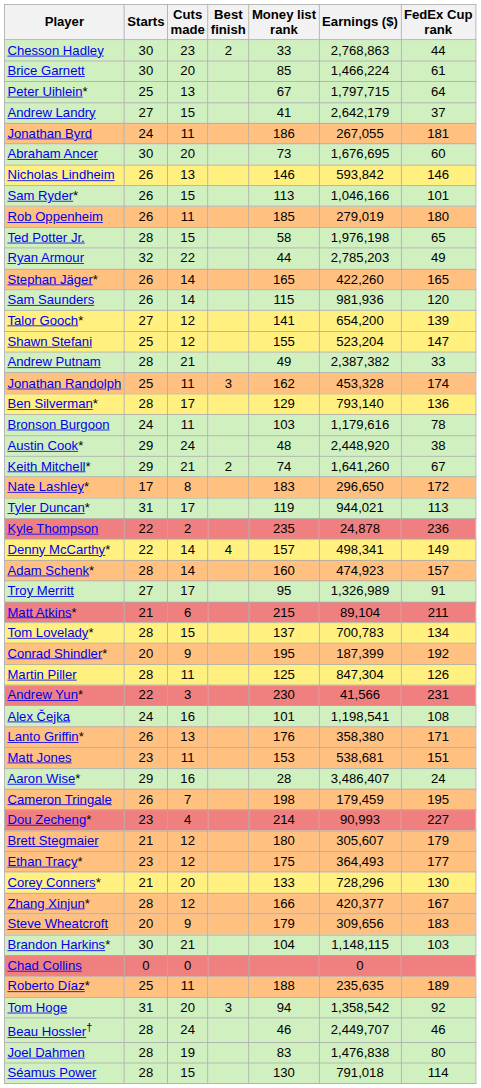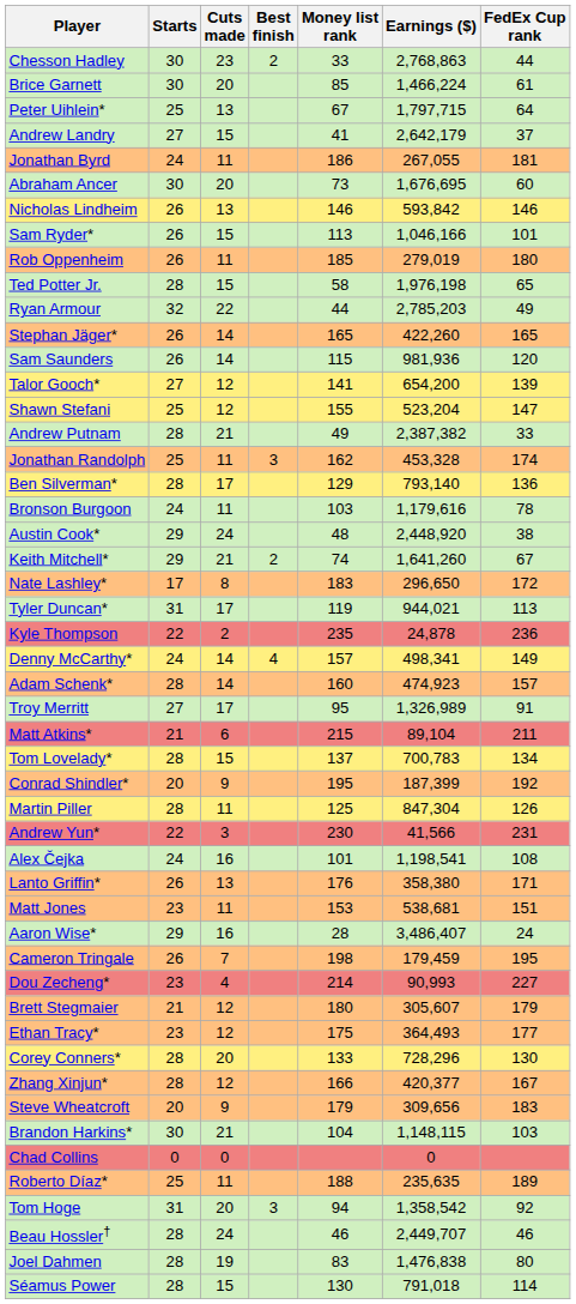 <table class="wikitable sortable" style="text-align:center">
 <tr>
 <th>Player</th>
 <th>Starts</th>
 <th>Cuts<br>made</th>
 <th data-sort-type=number>Best<br>finish</th>
 <th>Money list<br>rank</th>
 <th>Earnings ($)</th>
 <th>FedEx Cup<br>rank</th>
 </tr>
 <tr style="background:#D0F0C0;">
 <td align=left> <a href='#'>Chesson Hadley</a></td>
 <td>30</td>
 <td>23</td>
 <td>2</td>
 <td>33</td>
 <td>2,768,863</td>
 <td>44</td>
 </tr>
 <tr style="background:#D0F0C0;">
 <td align=left> <a href='#'>Brice Garnett</a></td>
 <td>30</td>
 <td>20</td>
 <td></td>
 <td>85</td>
 <td>1,466,224</td>
 <td>61</td>
 </tr>
 <tr style="background:#D0F0C0;">
 <td align=left> <a href='#'>Peter Uihlein</a>*</td>
 <td>25</td>
 <td>13</td>
 <td></td>
 <td>67</td>
 <td>1,797,715</td>
 <td>64</td>
 </tr>
 <tr style="background:#D0F0C0;">
 <td align=left> <a href='#'>Andrew Landry</a></td>
 <td>27</td>
 <td>15</td>
 <td></td>
 <td>41</td>
 <td>2,642,179</td>
 <td>37</td>
 </tr>
 <tr style="background:#FFC080;">
 <td align=left> <a href='#'>Jonathan Byrd</a></td>
 <td>24</td>
 <td>11</td>
 <td></td>
 <td>186</td>
 <td>267,055</td>
 <td>181</td>
 </tr>
 <tr style="background:#D0F0C0;">
 <td align=left> <a href='#'>Abraham Ancer</a></td>
 <td>30</td>
 <td>20</td>
 <td></td>
 <td>73</td>
 <td>1,676,695</td>
 <td>60</td>
 </tr>
 <tr style="background:#FFF080;">
 <td align=left> <a href='#'>Nicholas Lindheim</a></td>
 <td>26</td>
 <td>13</td>
 <td></td>
 <td>146</td>
 <td>593,842</td>
 <td>146</td>
 </tr>
 <tr style="background:#D0F0C0;">
 <td align=left> <a href='#'>Sam Ryder</a>*</td>
 <td>26</td>
 <td>15</td>
 <td></td>
 <td>113</td>
 <td>1,046,166</td>
 <td>101</td>
 </tr>
 <tr style="background:#FFC080;">
 <td align=left> <a href='#'>Rob Oppenheim</a></td>
 <td>26</td>
 <td>11</td>
 <td></td>
 <td>185</td>
 <td>279,019</td>
 <td>180</td>
 </tr>
 <tr style="background:#D0F0C0;">
 <td align=left> <a href='#'>Ted Potter Jr.</a></td>
 <td>28</td>
 <td>15</td>
 <td></td>
 <td>58</td>
 <td>1,976,198</td>
 <td>65</td>
 </tr>
 <tr style="background:#D0F0C0;">
 <td align=left> <a href='#'>Ryan Armour</a></td>
 <td>32</td>
 <td>22</td>
 <td></td>
 <td>44</td>
 <td>2,785,203</td>
 <td>49</td>
 </tr>
 <tr style="background:#FFC080;">
 <td align=left> <a href='#'>Stephan Jäger</a>*</td>
 <td>26</td>
 <td>14</td>
 <td></td>
 <td>165</td>
 <td>422,260</td>
 <td>165</td>
 </tr>
 <tr style="background:#D0F0C0;">
 <td align=left> <a href='#'>Sam Saunders</a></td>
 <td>26</td>
 <td>14</td>
 <td></td>
 <td>115</td>
 <td>981,936</td>
 <td>120</td>
 </tr>
 <tr style="background:#FFF080;">
 <td align=left> <a href='#'>Talor Gooch</a>*</td>
 <td>27</td>
 <td>12</td>
 <td></td>
 <td>141</td>
 <td>654,200</td>
 <td>139</td>
 </tr>
 <tr style="background:#FFF080;">
 <td align=left> <a href='#'>Shawn Stefani</a></td>
 <td>25</td>
 <td>12</td>
 <td></td>
 <td>155</td>
 <td>523,204</td>
 <td>147</td>
 </tr>
 <tr style="background:#D0F0C0;">
 <td align=left> <a href='#'>Andrew Putnam</a></td>
 <td>28</td>
 <td>21</td>
 <td></td>
 <td>49</td>
 <td>2,387,382</td>
 <td>33</td>
 </tr>
 <tr style="background:#FFC080;">
 <td align=left> <a href='#'>Jonathan Randolph</a></td>
 <td>25</td>
 <td>11</td>
 <td>3</td>
 <td>162</td>
 <td>453,328</td>
 <td>174</td>
 </tr>
 <tr style="background:#FFF080;">
 <td align=left> <a href='#'>Ben Silverman</a>*</td>
 <td>28</td>
 <td>17</td>
 <td></td>
 <td>129</td>
 <td>793,140</td>
 <td>136</td>
 </tr>
 <tr style="background:#D0F0C0;">
 <td align=left> <a href='#'>Bronson Burgoon</a></td>
 <td>24</td>
 <td>11</td>
 <td></td>
 <td>103</td>
 <td>1,179,616</td>
 <td>78</td>
 </tr>
 <tr style="background:#D0F0C0;">
 <td align=left> <a href='#'>Austin Cook</a>*</td>
 <td>29</td>
 <td>24</td>
 <td></td>
 <td>48</td>
 <td>2,448,920</td>
 <td>38</td>
 </tr>
 <tr style="background:#D0F0C0;">
 <td align=left> <a href='#'>Keith Mitchell</a>*</td>
 <td>29</td>
 <td>21</td>
 <td>2</td>
 <td>74</td>
 <td>1,641,260</td>
 <td>67</td>
 </tr>
 <tr style="background:#FFC080;">
 <td align=left> <a href='#'>Nate Lashley</a>*</td>
 <td>17</td>
 <td>8</td>
 <td></td>
 <td>183</td>
 <td>296,650</td>
 <td>172</td>
 </tr>
 <tr style="background:#D0F0C0;">
 <td align=left> <a href='#'>Tyler Duncan</a>*</td>
 <td>31</td>
 <td>17</td>
 <td></td>
 <td>119</td>
 <td>944,021</td>
 <td>113</td>
 </tr>
 <tr style="background:#F08080;">
 <td align=left> <a href='#'>Kyle Thompson</a></td>
 <td>22</td>
 <td>2</td>
 <td></td>
 <td>235</td>
 <td>24,878</td>
 <td>236</td>
 </tr>
 <tr style="background:#FFF080;">
 <td align=left> <a href='#'>Denny McCarthy</a>*</td>
-<td>22</td>
+<td>24</td>
 <td>14</td>
 <td>4</td>
 <td>157</td>
 <td>498,341</td>
 <td>149</td>
 </tr>
 <tr style="background:#FFC080;">
 <td align=left> <a href='#'>Adam Schenk</a>*</td>
 <td>28</td>
 <td>14</td>
 <td></td>
 <td>160</td>
 <td>474,923</td>
 <td>157</td>
 </tr>
 <tr style="background:#D0F0C0;">
 <td align=left> <a href='#'>Troy Merritt</a></td>
 <td>27</td>
 <td>17</td>
 <td></td>
 <td>95</td>
 <td>1,326,989</td>
 <td>91</td>
 </tr>
 <tr style="background:#F08080;">
 <td align=left> <a href='#'>Matt Atkins</a>*</td>
 <td>21</td>
 <td>6</td>
 <td></td>
 <td>215</td>
 <td>89,104</td>
 <td>211</td>
 </tr>
 <tr style="background:#FFF080;">
 <td align=left> <a href='#'>Tom Lovelady</a>*</td>
 <td>28</td>
 <td>15</td>
 <td></td>
 <td>137</td>
 <td>700,783</td>
 <td>134</td>
 </tr>
 <tr style="background:#FFC080;">
 <td align=left> <a href='#'>Conrad Shindler</a>*</td>
 <td>20</td>
 <td>9</td>
 <td></td>
 <td>195</td>
 <td>187,399</td>
 <td>192</td>
 </tr>
 <tr style="background:#FFF080;">
 <td align=left> <a href='#'>Martin Piller</a></td>
 <td>28</td>
 <td>11</td>
 <td></td>
 <td>125</td>
 <td>847,304</td>
 <td>126</td>
 </tr>
 <tr style="background:#F08080;">
 <td align=left> <a href='#'>Andrew Yun</a>*</td>
 <td>22</td>
 <td>3</td>
 <td></td>
 <td>230</td>
 <td>41,566</td>
 <td>231</td>
 </tr>
 <tr style="background:#D0F0C0;">
 <td align=left> <a href='#'>Alex Čejka</a></td>
 <td>24</td>
 <td>16</td>
 <td></td>
 <td>101</td>
 <td>1,198,541</td>
 <td>108</td>
 </tr>
 <tr style="background:#FFC080;">
 <td align=left> <a href='#'>Lanto Griffin</a>*</td>
 <td>26</td>
 <td>13</td>
 <td></td>
 <td>176</td>
 <td>358,380</td>
 <td>171</td>
 </tr>
 <tr style="background:#FFC080;">
 <td align=left> <a href='#'>Matt Jones</a></td>
 <td>23</td>
 <td>11</td>
 <td></td>
 <td>153</td>
 <td>538,681</td>
 <td>151</td>
 </tr>
 <tr style="background:#D0F0C0;">
 <td align=left> <a href='#'>Aaron Wise</a>*</td>
 <td>29</td>
 <td>16</td>
 <td></td>
 <td>28</td>
 <td>3,486,407</td>
 <td>24</td>
 </tr>
 <tr style="background:#FFC080;">
 <td align=left> <a href='#'>Cameron Tringale</a></td>
 <td>26</td>
 <td>7</td>
 <td></td>
 <td>198</td>
 <td>179,459</td>
 <td>195</td>
 </tr>
 <tr style="background:#F08080;">
 <td align=left> <a href='#'>Dou Zecheng</a>*</td>
 <td>23</td>
 <td>4</td>
 <td></td>
 <td>214</td>
 <td>90,993</td>
 <td>227</td>
 </tr>
 <tr style="background:#FFC080;">
 <td align=left> <a href='#'>Brett Stegmaier</a></td>
 <td>21</td>
 <td>12</td>
 <td></td>
 <td>180</td>
 <td>305,607</td>
 <td>179</td>
 </tr>
 <tr style="background:#FFC080;">
 <td align=left> <a href='#'>Ethan Tracy</a>*</td>
 <td>23</td>
 <td>12</td>
 <td></td>
 <td>175</td>
 <td>364,493</td>
 <td>177</td>
 </tr>
 <tr style="background:#FFF080;">
 <td align=left> <a href='#'>Corey Conners</a>*</td>
-<td>21</td>
+<td>28</td>
 <td>20</td>
 <td></td>
 <td>133</td>
 <td>728,296</td>
 <td>130</td>
 </tr>
 <tr style="background:#FFC080;">
 <td align=left> <a href='#'>Zhang Xinjun</a>*</td>
 <td>28</td>
 <td>12</td>
 <td></td>
 <td>166</td>
 <td>420,377</td>
 <td>167</td>
 </tr>
 <tr style="background:#FFC080;">
 <td align=left> <a href='#'>Steve Wheatcroft</a></td>
 <td>20</td>
 <td>9</td>
 <td></td>
 <td>179</td>
 <td>309,656</td>
 <td>183</td>
 </tr>
 <tr style="background:#D0F0C0;">
 <td align=left> <a href='#'>Brandon Harkins</a>*</td>
 <td>30</td>
 <td>21</td>
 <td></td>
 <td>104</td>
 <td>1,148,115</td>
 <td>103</td>
 </tr>
 <tr style="background:#F08080;">
 <td align=left> <a href='#'>Chad Collins</a></td>
 <td>0</td>
 <td>0</td>
 <td></td>
 <td></td>
 <td>0</td>
 <td></td>
 </tr>
 <tr style="background:#FFC080;">
 <td align=left> <a href='#'>Roberto Díaz</a>*</td>
 <td>25</td>
 <td>11</td>
 <td></td>
 <td>188</td>
 <td>235,635</td>
 <td>189</td>
 </tr>
 <tr style="background:#D0F0C0;">
 <td align=left> <a href='#'>Tom Hoge</a></td>
 <td>31</td>
 <td>20</td>
 <td>3</td>
 <td>94</td>
 <td>1,358,542</td>
 <td>92</td>
 </tr>
 <tr style="background:#D0F0C0;">
 <td align=left> <a href='#'>Beau Hossler</a><sup>†</sup></td>
 <td>28</td>
 <td>24</td>
 <td></td>
 <td>46</td>
 <td>2,449,707</td>
 <td>46</td>
 </tr>
 <tr style="background:#D0F0C0;">
 <td align=left> <a href='#'>Joel Dahmen</a></td>
 <td>28</td>
 <td>19</td>
 <td></td>
 <td>83</td>
 <td>1,476,838</td>
 <td>80</td>
 </tr>
 <tr style="background:#D0F0C0;">
 <td align=left> <a href='#'>Séamus Power</a></td>
 <td>28</td>
 <td>15</td>
 <td></td>
 <td>130</td>
 <td>791,018</td>
 <td>114</td>
 </tr>
 </table>
